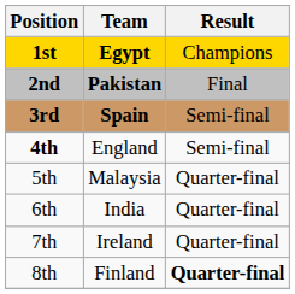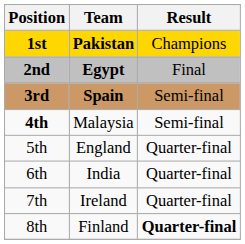 <table class="wikitable" style="text-align: center;">
 <tr>
 <th>Position</th>
 <th>Team</th>
 <th>Result</th>
 </tr>
 <tr style="background:gold;">
 <td><strong>1st</strong></td>
-<td> <strong>Egypt</strong></td>
+<td> <strong>Pakistan</strong></td>
 <td>Champions</td>
 </tr>
 <tr style="background:silver;">
 <td><strong>2nd</strong></td>
-<td> <strong>Pakistan</strong></td>
+<td> <strong>Egypt</strong></td>
 <td>Final</td>
 </tr>
 <tr style="background:#c96;">
 <td><strong>3rd</strong></td>
 <td> <strong>Spain</strong></td>
 <td>Semi-final</td>
 </tr>
 <tr>
 <td><strong>4th</strong></td>
-<td> England</td>
+<td> Malaysia</td>
 <td>Semi-final</td>
 </tr>
 <tr>
 <td>5th</td>
-<td> Malaysia</td>
+<td> England</td>
 <td>Quarter-final</td>
 </tr>
 <tr>
 <td>6th</td>
 <td> India</td>
 <td>Quarter-final</td>
 </tr>
 <tr>
 <td>7th</td>
 <td> Ireland</td>
 <td>Quarter-final</td>
 </tr>
 <tr>
 <td>8th</td>
 <td> Finland</td>
 <td><strong>Quarter-final</strong></td>
 </tr>
 <tr>
 </tr>
 </table>
